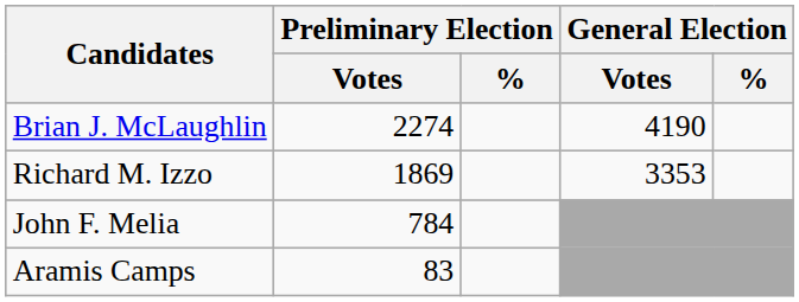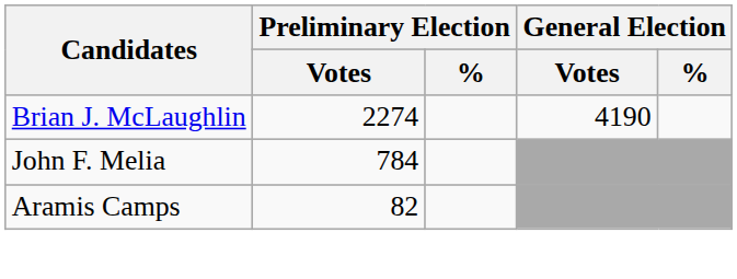 <table class=wikitable>
 <tr>
 <th colspan=1 rowspan=2><strong>Candidates</strong></th>
 <th colspan=2><strong>Preliminary Election</strong></th>
 <th colspan=2><strong>General Election</strong></th>
 </tr>
 <tr>
 <th>Votes</th>
 <th>%</th>
 <th>Votes</th>
 <th>%</th>
 </tr>
 <tr>
 <td><a href='#'>Brian J. McLaughlin</a></td>
 <td align="right">2274</td>
 <td align="right"></td>
 <td align="right">4190</td>
 <td align="right"></td>
 </tr>
 <tr>
-<td>Richard M. Izzo</td>
-<td align="right">1869</td>
-<td align="right"></td>
-<td align="right">3353</td>
-<td align="right"></td>
-</tr>
-<tr>
 <td>John F. Melia</td>
 <td align="right">784</td>
 <td align="right"></td>
 <td colspan=2 bgcolor=darkgray> </td>
 </tr>
 <tr>
 <td>Aramis Camps</td>
-<td align="right">83</td>
+<td align="right">82</td>
 <td align="right"></td>
 <td colspan=2 bgcolor=darkgray> </td>
 </tr>
 </table>
